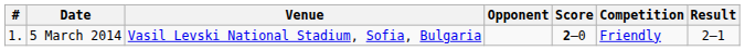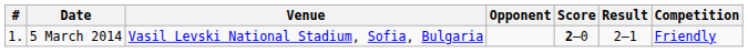 <table class="wikitable" align=centre style=font-size:100%>
 <tr>
 <th>#</th>
 <th>Date</th>
 <th>Venue</th>
 <th>Opponent</th>
 <th>Score</th>
+<th>Result</th>
 <th>Competition</th>
-<th>Result</th>
 </tr>
 <tr>
 <td>1.</td>
 <td>5 March 2014</td>
 <td><a href='#'>Vasil Levski National Stadium</a>, <a href='#'>Sofia</a>, <a href='#'>Bulgaria</a></td>
 <td></td>
 <td align=center><strong>2</strong>–0</td>
+<td align=center>2–1</td>
 <td><a href='#'>Friendly</a></td>
-<td align=center>2–1</td>
 </tr>
 </table>
